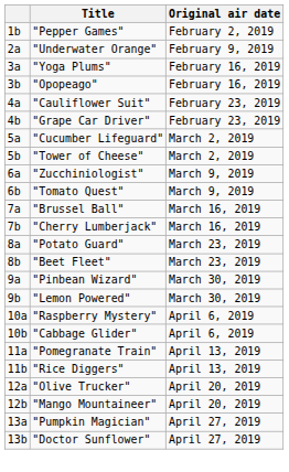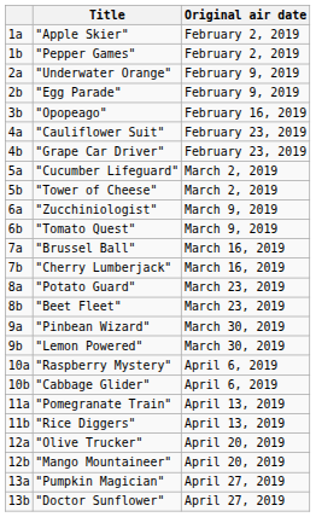 <table class="wikitable">
 <tr>
 <th></th>
 <th>Title</th>
 <th>Original air date</th>
+</tr>
+<tr>
+<td>1a</td>
+<td>"Apple Skier"</td>
+<td>February 2, 2019</td>
 </tr>
 <tr>
 <td>1b</td>
 <td>"Pepper Games"</td>
 <td>February 2, 2019</td>
 </tr>
 <tr>
 <td>2a</td>
 <td>"Underwater Orange"</td>
 <td>February 9, 2019</td>
 </tr>
 <tr>
-<td>3a</td>
-<td>"Yoga Plums"</td>
-<td>February 16, 2019</td>
+<td>2b</td>
+<td>"Egg Parade"</td>
+<td>February 9, 2019</td>
 </tr>
 <tr>
 <td>3b</td>
 <td>"Opopeago"</td>
 <td>February 16, 2019</td>
 </tr>
 <tr>
 <td>4a</td>
 <td>"Cauliflower Suit"</td>
 <td>February 23, 2019</td>
 </tr>
 <tr>
 <td>4b</td>
 <td>"Grape Car Driver"</td>
 <td>February 23, 2019</td>
 </tr>
 <tr>
 <td>5a</td>
 <td>"Cucumber Lifeguard"</td>
 <td>March 2, 2019</td>
 </tr>
 <tr>
 <td>5b</td>
 <td>"Tower of Cheese"</td>
 <td>March 2, 2019</td>
 </tr>
 <tr>
 <td>6a</td>
 <td>"Zucchiniologist"</td>
 <td>March 9, 2019</td>
 </tr>
 <tr>
 <td>6b</td>
 <td>"Tomato Quest"</td>
 <td>March 9, 2019</td>
 </tr>
 <tr>
 <td>7a</td>
 <td>"Brussel Ball"</td>
 <td>March 16, 2019</td>
 </tr>
 <tr>
 <td>7b</td>
 <td>"Cherry Lumberjack"</td>
 <td>March 16, 2019</td>
 </tr>
 <tr>
 <td>8a</td>
 <td>"Potato Guard"</td>
 <td>March 23, 2019</td>
 </tr>
 <tr>
 <td>8b</td>
 <td>"Beet Fleet"</td>
 <td>March 23, 2019</td>
 </tr>
 <tr>
 <td>9a</td>
 <td>"Pinbean Wizard"</td>
 <td>March 30, 2019</td>
 </tr>
 <tr>
 <td>9b</td>
 <td>"Lemon Powered"</td>
 <td>March 30, 2019</td>
 </tr>
 <tr>
 <td>10a</td>
 <td>"Raspberry Mystery"</td>
 <td>April 6, 2019</td>
 </tr>
 <tr>
 <td>10b</td>
 <td>"Cabbage Glider"</td>
 <td>April 6, 2019</td>
 </tr>
 <tr>
 <td>11a</td>
 <td>"Pomegranate Train"</td>
 <td>April 13, 2019</td>
 </tr>
 <tr>
 <td>11b</td>
 <td>"Rice Diggers"</td>
 <td>April 13, 2019</td>
 </tr>
 <tr>
 <td>12a</td>
 <td>"Olive Trucker"</td>
 <td>April 20, 2019</td>
 </tr>
 <tr>
 <td>12b</td>
 <td>"Mango Mountaineer"</td>
 <td>April 20, 2019</td>
 </tr>
 <tr>
 <td>13a</td>
 <td>"Pumpkin Magician"</td>
 <td>April 27, 2019</td>
 </tr>
 <tr>
 <td>13b</td>
 <td>"Doctor Sunflower"</td>
 <td>April 27, 2019</td>
 </tr>
 </table>
